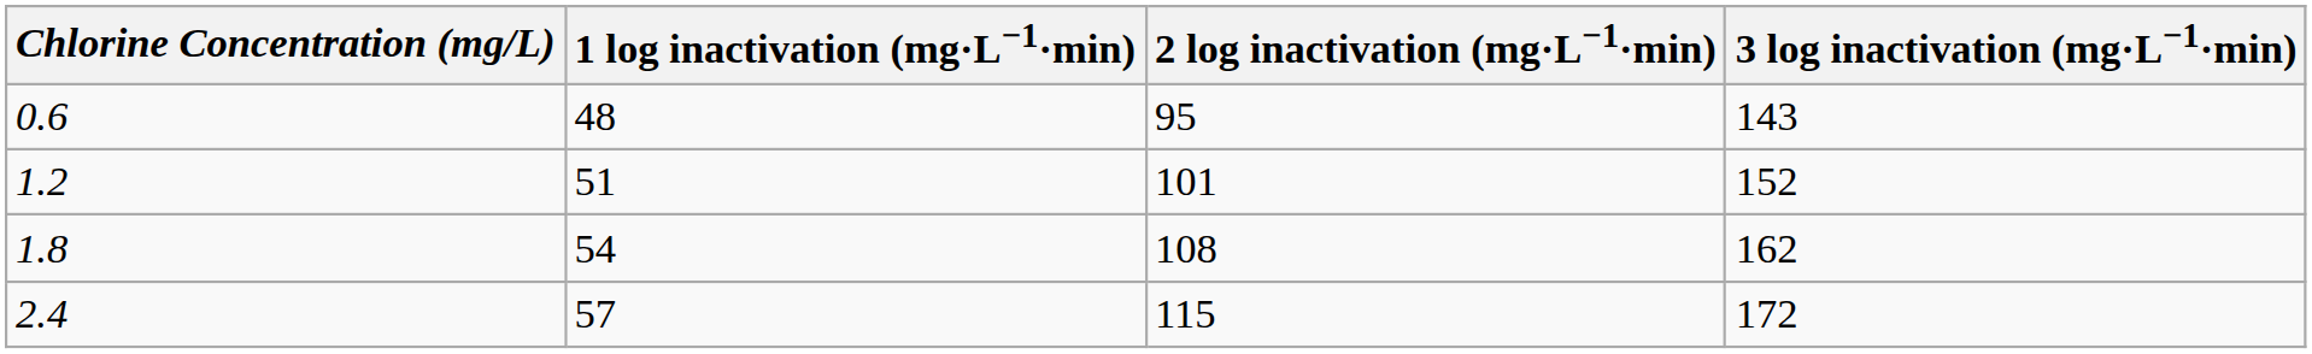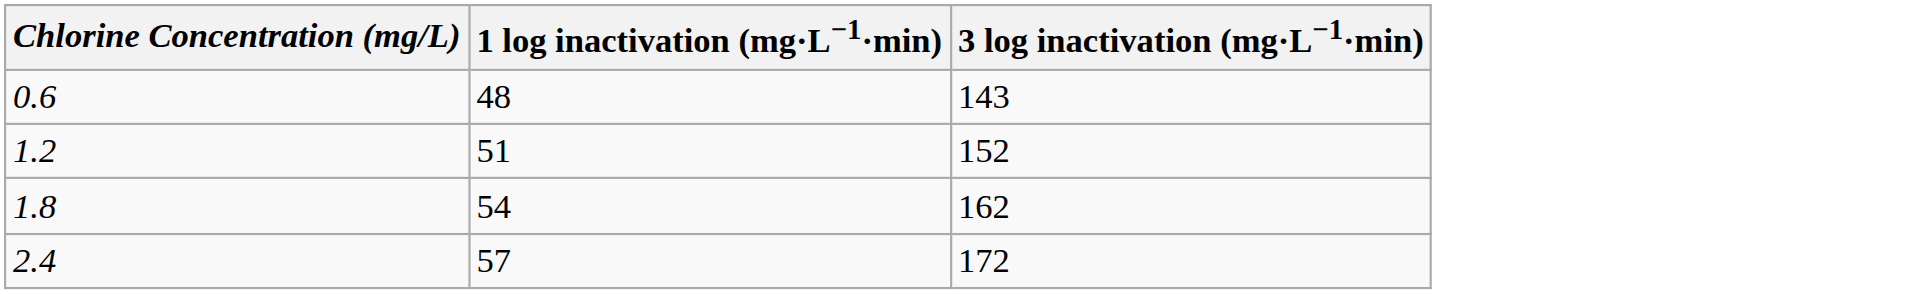 <table class="wikitable">
 <tr>
 <th><em>Chlorine Concentration (mg/L)</em></th>
 <th>1 log inactivation (mg·L<sup>−1</sup>·min)</th>
-<th>2 log inactivation (mg·L<sup>−1</sup>·min)</th>
 <th>3 log inactivation (mg·L<sup>−1</sup>·min)</th>
 </tr>
 <tr>
 <td><em>0.6</em></td>
 <td>48</td>
-<td>95</td>
 <td>143</td>
 </tr>
 <tr>
 <td><em>1.2</em></td>
 <td>51</td>
-<td>101</td>
 <td>152</td>
 </tr>
 <tr>
 <td><em>1.8</em></td>
 <td>54</td>
-<td>108</td>
 <td>162</td>
 </tr>
 <tr>
 <td><em>2.4</em></td>
 <td>57</td>
-<td>115</td>
 <td>172</td>
 </tr>
 </table>
